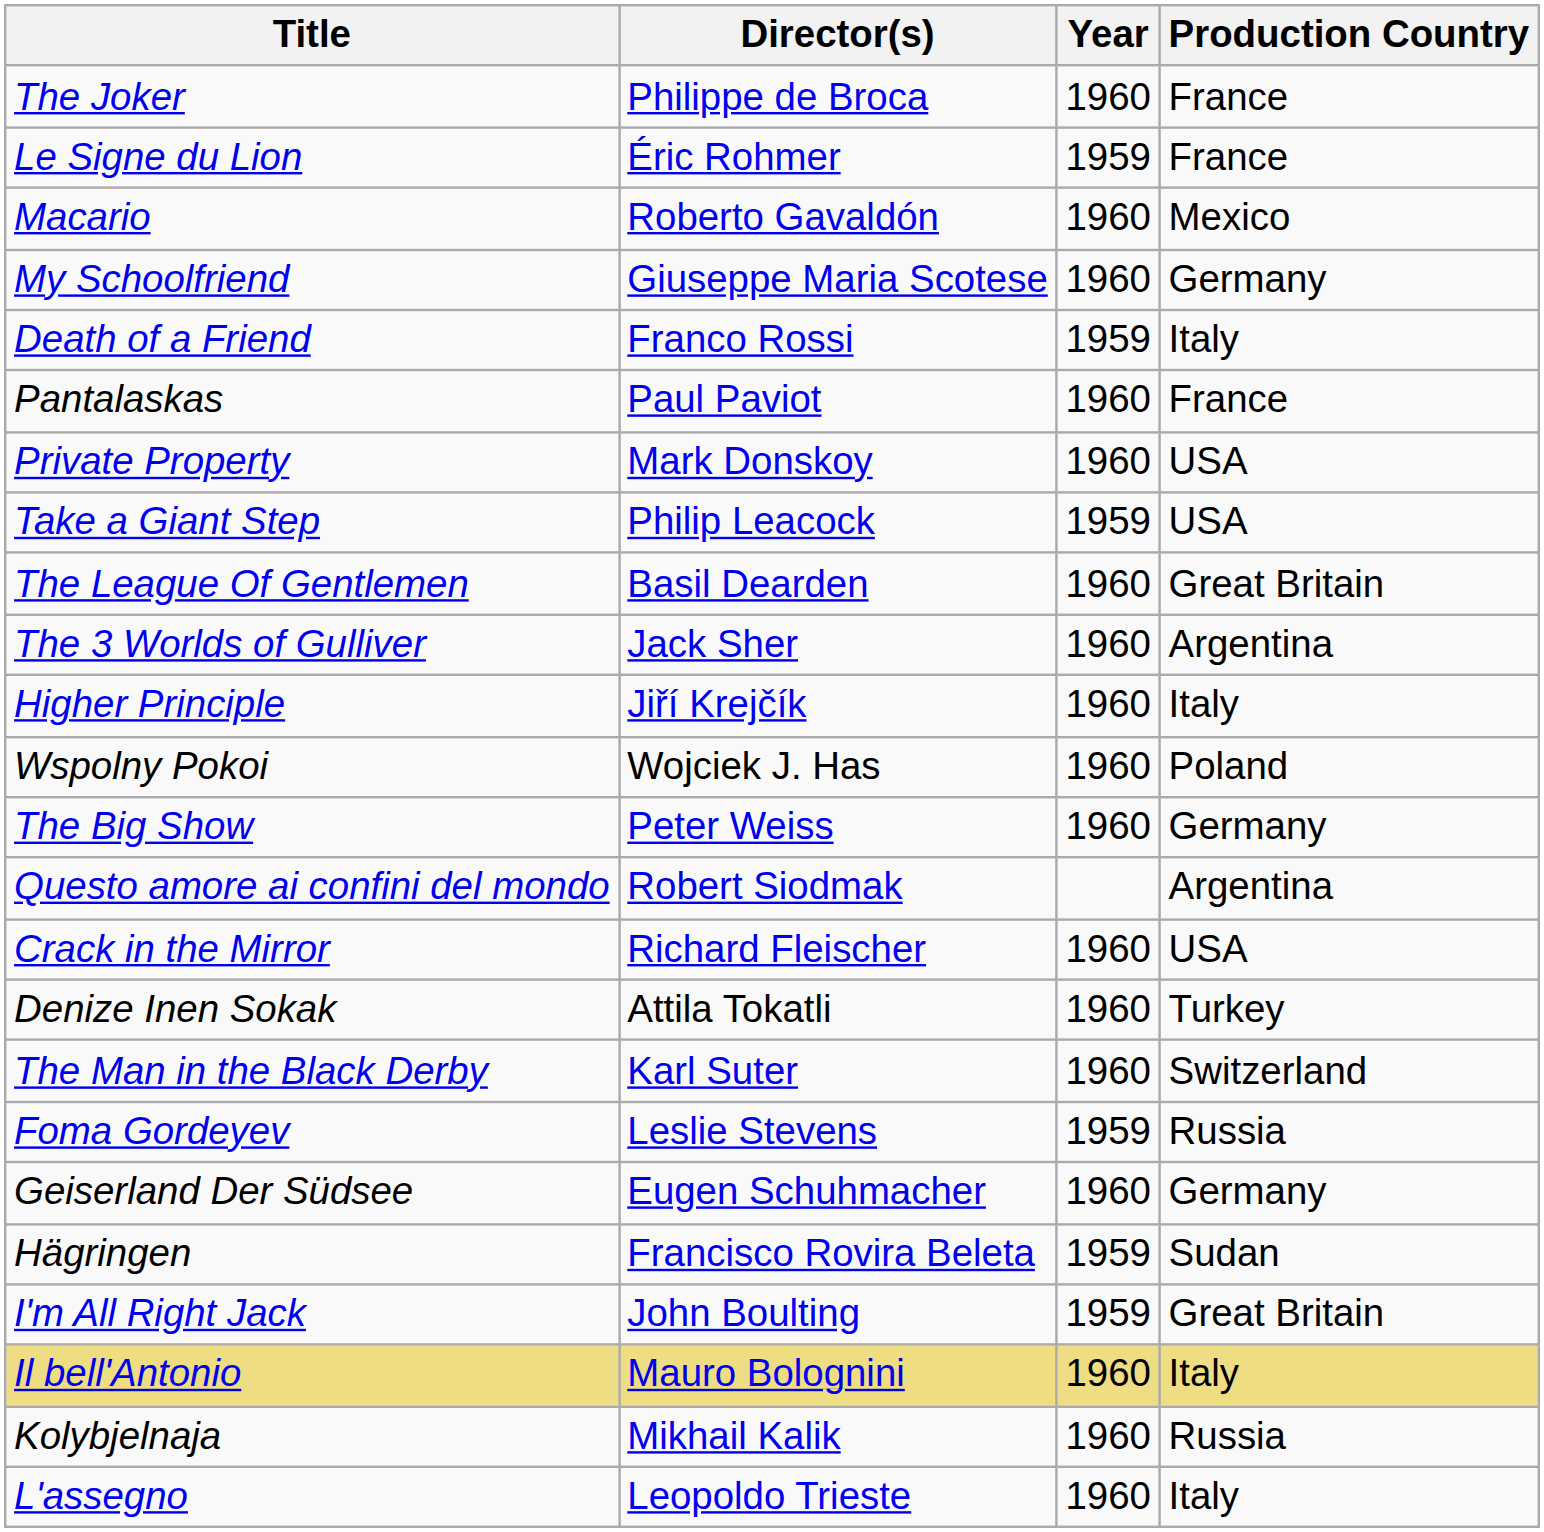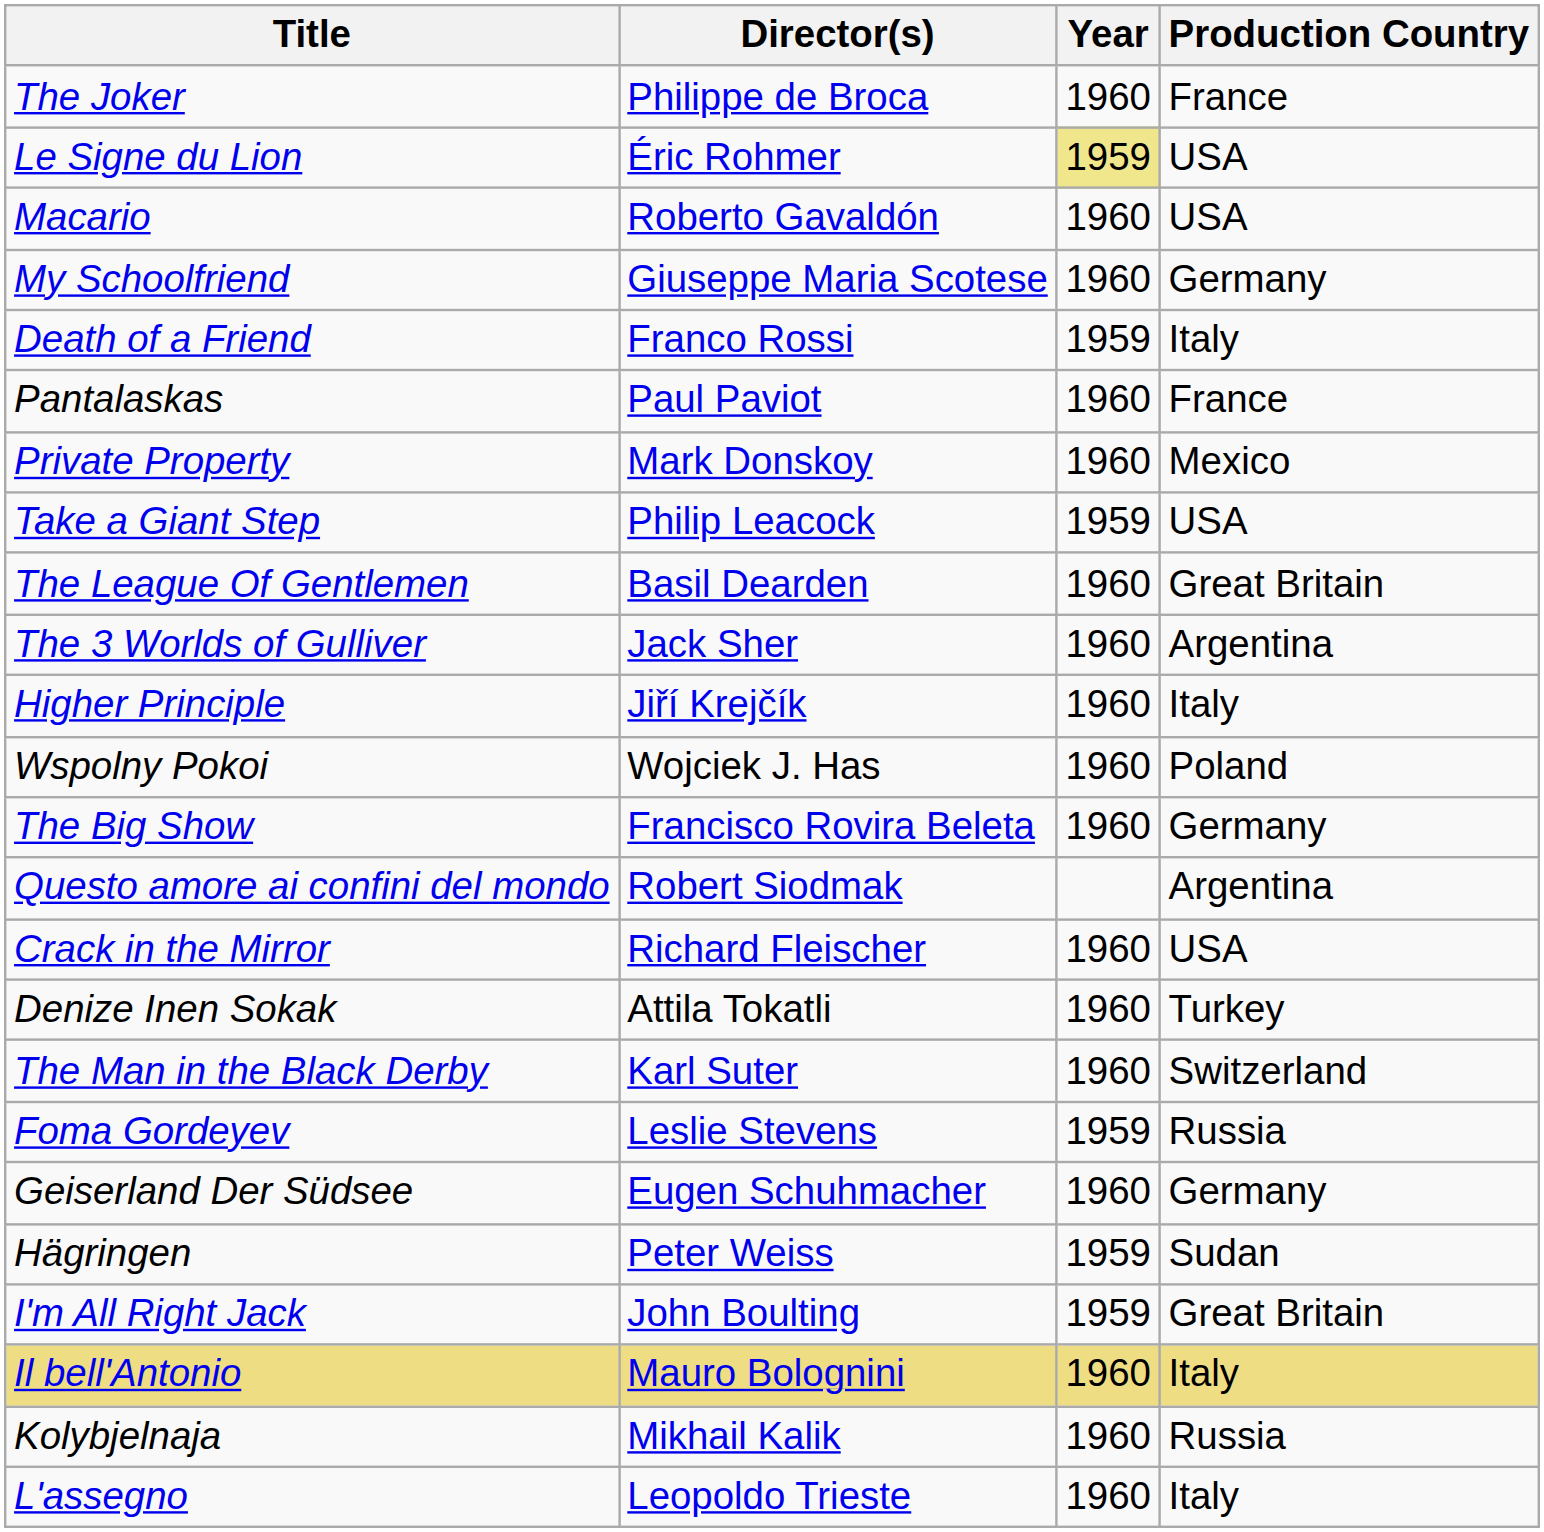 <table class="wikitable sortable">
 <tr>
 <th>Title</th>
 <th>Director(s)</th>
 <th>Year</th>
 <th>Production Country</th>
 </tr>
 <tr>
 <td><em><a href='#'>The Joker</a></em></td>
 <td><a href='#'>Philippe de Broca</a></td>
 <td>1960</td>
 <td>France</td>
 </tr>
 <tr>
 <td><em><a href='#'>Le Signe du Lion</a></em></td>
 <td><a href='#'>Éric Rohmer</a></td>
-<td>1959</td>
-<td>France</td>
+<td style="background: khaki;">1959</td>
+<td>USA</td>
 </tr>
 <tr>
 <td><em><a href='#'>Macario</a></em></td>
 <td><a href='#'>Roberto Gavaldón</a></td>
 <td>1960</td>
-<td>Mexico</td>
+<td>USA</td>
 </tr>
 <tr>
 <td><em><a href='#'>My Schoolfriend</a></em></td>
 <td><a href='#'>Giuseppe Maria Scotese</a></td>
 <td>1960</td>
 <td>Germany</td>
 </tr>
 <tr>
 <td><em><a href='#'>Death of a Friend</a></em></td>
 <td><a href='#'>Franco Rossi</a></td>
 <td>1959</td>
 <td>Italy</td>
 </tr>
 <tr>
 <td><em>Pantalaskas</em></td>
 <td><a href='#'>Paul Paviot</a></td>
 <td>1960</td>
 <td>France</td>
 </tr>
 <tr>
 <td><em><a href='#'>Private Property</a></em></td>
 <td><a href='#'>Mark Donskoy</a></td>
 <td>1960</td>
-<td>USA</td>
+<td>Mexico</td>
 </tr>
 <tr>
 <td><em><a href='#'>Take a Giant Step</a></em></td>
 <td><a href='#'>Philip Leacock</a></td>
 <td>1959</td>
 <td>USA</td>
 </tr>
 <tr>
 <td><em><a href='#'>The League Of Gentlemen</a></em></td>
 <td><a href='#'>Basil Dearden</a></td>
 <td>1960</td>
 <td>Great Britain</td>
 </tr>
 <tr>
 <td><em><a href='#'>The 3 Worlds of Gulliver</a></em></td>
 <td><a href='#'>Jack Sher</a></td>
 <td>1960</td>
 <td>Argentina</td>
 </tr>
 <tr>
 <td><em><a href='#'>Higher Principle</a></em></td>
 <td><a href='#'>Jiří Krejčík</a></td>
 <td>1960</td>
 <td>Italy</td>
 </tr>
 <tr>
 <td><em>Wspolny Pokoi</em></td>
 <td>Wojciek J. Has</td>
 <td>1960</td>
 <td>Poland</td>
 </tr>
 <tr>
 <td><em><a href='#'>The Big Show</a></em></td>
-<td><a href='#'>Peter Weiss</a></td>
+<td><a href='#'>Francisco Rovira Beleta</a></td>
 <td>1960</td>
 <td>Germany</td>
 </tr>
 <tr>
 <td><em><a href='#'>Questo amore ai confini del mondo</a></em></td>
 <td><a href='#'>Robert Siodmak</a></td>
 <td></td>
 <td>Argentina</td>
 </tr>
 <tr>
 <td><em><a href='#'>Crack in the Mirror</a></em></td>
 <td><a href='#'>Richard Fleischer</a></td>
 <td>1960</td>
 <td>USA</td>
 </tr>
 <tr>
 <td><em>Denize Inen Sokak</em></td>
 <td>Attila Tokatli</td>
 <td>1960</td>
 <td>Turkey</td>
 </tr>
 <tr>
 <td><em><a href='#'>The Man in the Black Derby</a></em></td>
 <td><a href='#'>Karl Suter</a></td>
 <td>1960</td>
 <td>Switzerland</td>
 </tr>
 <tr>
 <td><em><a href='#'>Foma Gordeyev</a></em></td>
 <td><a href='#'>Leslie Stevens</a></td>
 <td>1959</td>
 <td>Russia</td>
 </tr>
 <tr>
 <td><em>Geiserland Der Südsee</em></td>
 <td><a href='#'>Eugen Schuhmacher</a></td>
 <td>1960</td>
 <td>Germany</td>
 </tr>
 <tr>
 <td><em>Hägringen</em></td>
-<td><a href='#'>Francisco Rovira Beleta</a></td>
+<td><a href='#'>Peter Weiss</a></td>
 <td>1959</td>
 <td>Sudan</td>
 </tr>
 <tr>
 <td><em><a href='#'>I'm All Right Jack</a></em></td>
 <td><a href='#'>John Boulting</a></td>
 <td>1959</td>
 <td>Great Britain</td>
 </tr>
 <tr style="background:#eedd82">
 <td><em><a href='#'>Il bell'Antonio</a></em></td>
 <td><a href='#'>Mauro Bolognini</a></td>
 <td>1960</td>
 <td>Italy</td>
 </tr>
 <tr>
 <td><em>Kolybjelnaja</em></td>
 <td><a href='#'>Mikhail Kalik</a></td>
 <td>1960</td>
 <td>Russia</td>
 </tr>
 <tr>
 <td><em><a href='#'>L'assegno</a></em></td>
 <td><a href='#'>Leopoldo Trieste</a></td>
 <td>1960</td>
 <td>Italy</td>
 </tr>
 </table>
